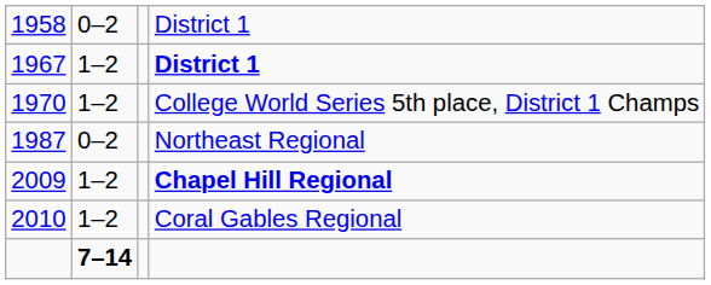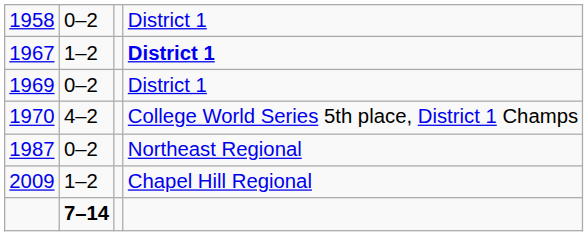 <table class="wikitable">
 <tr>
 <td><a href='#'>1958</a></td>
 <td>0–2</td>
 <td></td>
 <td><a href='#'>District 1</a></td>
 </tr>
 <tr>
 <td><a href='#'>1967</a></td>
 <td>1–2</td>
 <td></td>
 <td><strong><a href='#'>District 1</a></strong></td>
 </tr>
 <tr>
+<td><a href='#'>1969</a></td>
+<td>0–2</td>
+<td></td>
+<td><a href='#'>District 1</a></td>
+</tr>
+<tr>
 <td><a href='#'>1970</a></td>
-<td>1–2</td>
+<td>4–2</td>
 <td></td>
 <td><a href='#'>College World Series</a> 5th place, <a href='#'>District 1</a> Champs</td>
 </tr>
 <tr>
 <td><a href='#'>1987</a></td>
 <td>0–2</td>
 <td></td>
 <td><a href='#'>Northeast Regional</a></td>
 </tr>
 <tr>
 <td><a href='#'>2009</a></td>
 <td>1–2</td>
 <td></td>
-<td><strong><a href='#'>Chapel Hill Regional</a></strong></td>
-</tr>
-<tr>
-<td><a href='#'>2010</a></td>
-<td>1–2</td>
-<td></td>
-<td><a href='#'>Coral Gables Regional</a></td>
+<td><a href='#'>Chapel Hill Regional</a></td>
 </tr>
 <tr>
 <td></td>
 <td><strong>7–14</strong></td>
 <td><strong></strong></td>
 <td></td>
 </tr>
 </table>
